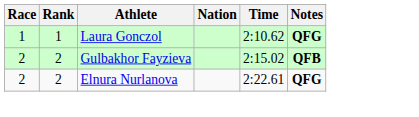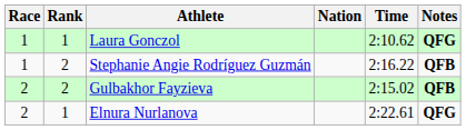 <table class="wikitable sortable" style="text-align:center;">
 <tr>
 <th>Race</th>
 <th>Rank</th>
 <th>Athlete</th>
 <th>Nation</th>
 <th>Time</th>
 <th>Notes</th>
 </tr>
 <tr bgcolor=ccffcc>
 <td>1</td>
 <td>1</td>
 <td align=left><a href='#'>Laura Gonczol</a></td>
 <td align=left></td>
 <td>2:10.62</td>
 <td><strong>QFG</strong></td>
 </tr>
+<tr>
+<td>1</td>
+<td>2</td>
+<td align=left><a href='#'>Stephanie Angie Rodríguez Guzmán</a></td>
+<td align=left></td>
+<td>2:16.22</td>
+<td><strong>QFB</strong></td>
+</tr>
 <tr bgcolor=ccffcc>
 <td>2</td>
 <td>2</td>
 <td align=left><a href='#'>Gulbakhor Fayzieva</a></td>
 <td align=left></td>
 <td>2:15.02</td>
 <td><strong>QFB</strong></td>
 </tr>
 <tr>
 <td>2</td>
-<td>2</td>
+<td>1</td>
 <td align=left><a href='#'>Elnura Nurlanova</a></td>
 <td align=left></td>
 <td>2:22.61</td>
 <td><strong>QFG</strong></td>
 </tr>
 </table>
